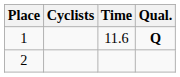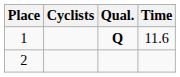 <table class=wikitable style="text-align:center">
 <tr>
 <th>Place</th>
 <th>Cyclists</th>
+<th>Qual.</th>
 <th>Time</th>
-<th>Qual.</th>
 </tr>
 <tr>
 <td>1</td>
 <td align=left></td>
+<td><strong>Q</strong></td>
 <td>11.6</td>
-<td><strong>Q</strong></td>
 </tr>
 <tr>
 <td>2</td>
 <td align=left></td>
 <td></td>
 <td></td>
 </tr>
 </table>
